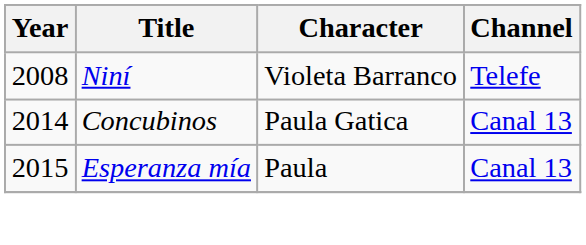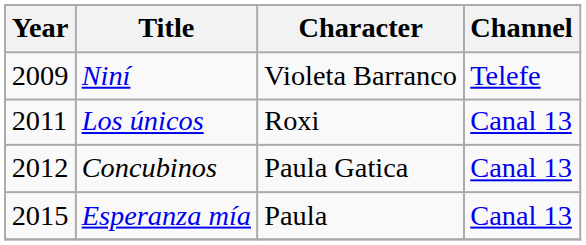 <table class="wikitable" style="font-size: 90%;">
 <tr>
 <th>Year</th>
 <th>Title</th>
 <th>Character</th>
 <th>Channel</th>
 </tr>
 <tr>
-<td>2008</td>
+<td>2009</td>
 <td><em><a href='#'>Niní</a></em></td>
 <td>Violeta Barranco</td>
 <td><a href='#'>Telefe</a></td>
 </tr>
 <tr>
-<td>2014</td>
+<td>2011</td>
+<td><em><a href='#'>Los únicos</a></em></td>
+<td>Roxi</td>
+<td><a href='#'>Canal 13</a></td>
+</tr>
+<tr>
+<td>2012</td>
 <td><em>Concubinos</em></td>
 <td>Paula Gatica</td>
 <td><a href='#'>Canal 13</a></td>
 </tr>
 <tr>
 <td>2015</td>
 <td><em><a href='#'>Esperanza mía</a></em></td>
 <td>Paula</td>
 <td><a href='#'>Canal 13</a></td>
 </tr>
 <tr>
 </tr>
 </table>
